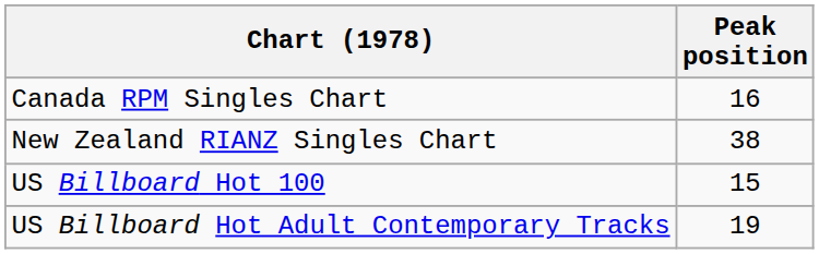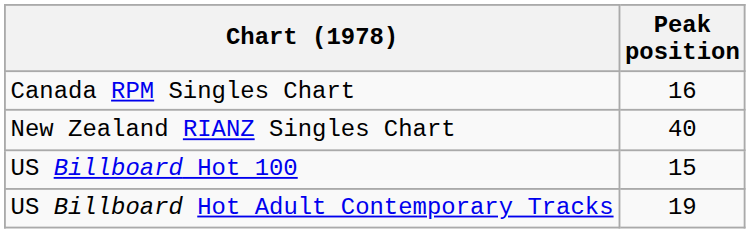 <table class="wikitable sortable">
 <tr>
 <th>Chart (1978)</th>
 <th>Peak<br>position</th>
 </tr>
 <tr>
 <td>Canada <a href='#'>RPM</a> Singles Chart</td>
 <td style="text-align:center;">16</td>
 </tr>
 <tr>
 <td>New Zealand <a href='#'>RIANZ</a> Singles Chart</td>
-<td style="text-align:center;">38</td>
+<td style="text-align:center;">40</td>
 </tr>
 <tr>
 <td>US <a href='#'><em>Billboard</em> Hot 100</a></td>
 <td style="text-align:center;">15</td>
 </tr>
 <tr>
 <td>US <em>Billboard</em> <a href='#'>Hot Adult Contemporary Tracks</a></td>
 <td style="text-align:center;">19</td>
 </tr>
 </table>
